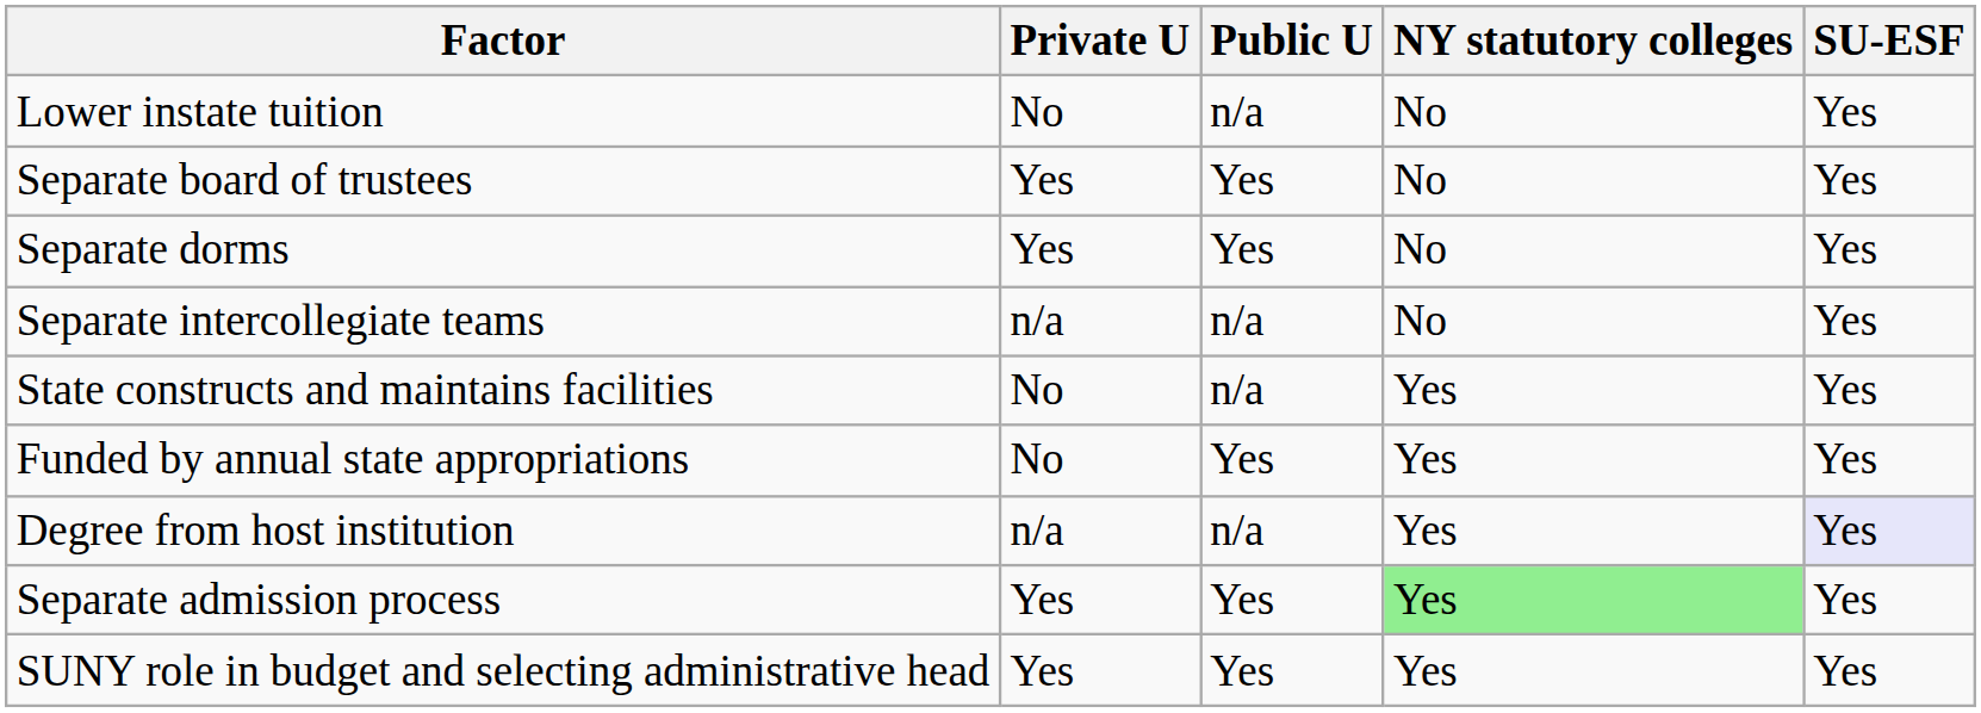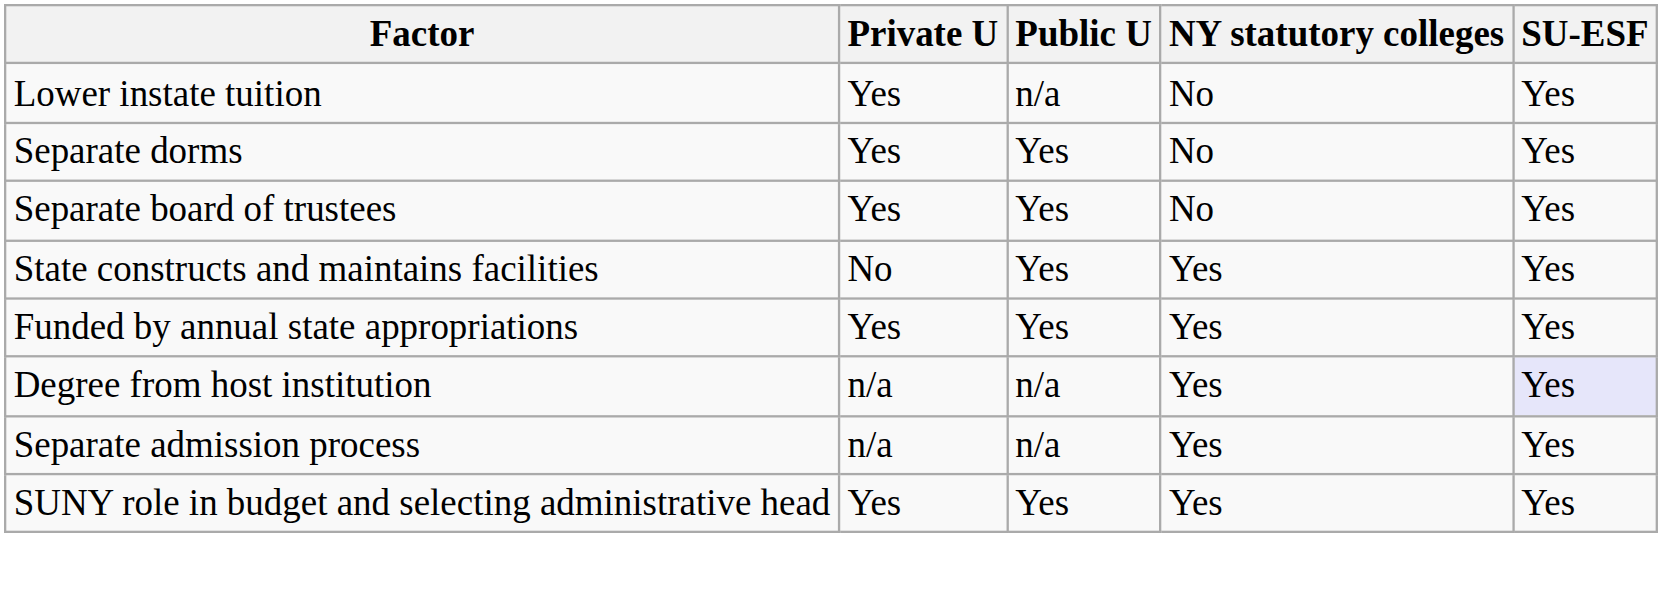 <table class="wikitable">
 <tr>
 <th>Factor</th>
 <th>Private U</th>
 <th>Public U</th>
 <th>NY statutory colleges</th>
 <th>SU-ESF</th>
 </tr>
 <tr>
 <td>Lower instate tuition</td>
+<td>Yes</td>
+<td>n/a</td>
 <td>No</td>
-<td>n/a</td>
+<td>Yes</td>
+</tr>
+<tr>
+<td>Separate dorms</td>
+<td>Yes</td>
+<td>Yes</td>
 <td>No</td>
 <td>Yes</td>
 </tr>
 <tr>
 <td>Separate board of trustees</td>
 <td>Yes</td>
 <td>Yes</td>
 <td>No</td>
 <td>Yes</td>
 </tr>
 <tr>
-<td>Separate dorms</td>
-<td>Yes</td>
-<td>Yes</td>
+<td>State constructs and maintains facilities</td>
 <td>No</td>
 <td>Yes</td>
-</tr>
-<tr>
-<td>Separate intercollegiate teams</td>
-<td>n/a</td>
-<td>n/a</td>
-<td>No</td>
-<td>Yes</td>
-</tr>
-<tr>
-<td>State constructs and maintains facilities</td>
-<td>No</td>
-<td>n/a</td>
 <td>Yes</td>
 <td>Yes</td>
 </tr>
 <tr>
 <td>Funded by annual state appropriations</td>
-<td>No</td>
+<td>Yes</td>
 <td>Yes</td>
 <td>Yes</td>
 <td>Yes</td>
 </tr>
 <tr>
 <td>Degree from host institution</td>
 <td>n/a</td>
 <td>n/a</td>
 <td>Yes</td>
 <td style="background: lavender;">Yes</td>
 </tr>
 <tr>
 <td>Separate admission process</td>
+<td>n/a</td>
+<td>n/a</td>
 <td>Yes</td>
-<td>Yes</td>
-<td style="background: lightgreen;">Yes</td>
 <td>Yes</td>
 </tr>
 <tr>
 <td>SUNY role in budget and selecting administrative head</td>
 <td>Yes</td>
 <td>Yes</td>
 <td>Yes</td>
 <td>Yes</td>
 </tr>
 </table>
